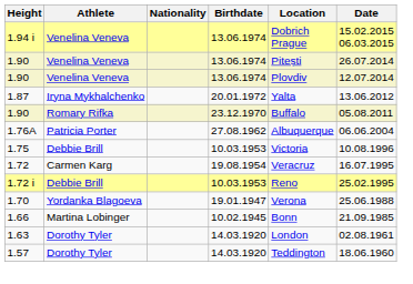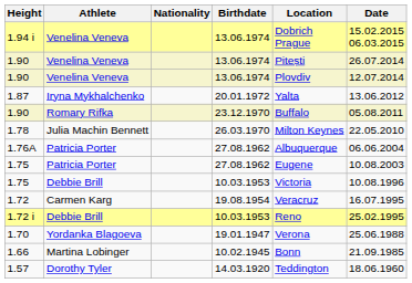 <table class="wikitable">
 <tr>
 <th>Height</th>
 <th>Athlete</th>
 <th>Nationality</th>
 <th>Birthdate</th>
 <th>Location</th>
 <th>Date</th>
 </tr>
 <tr style="background:#ff9;">
 <td>1.94 i</td>
 <td><a href='#'>Venelina Veneva</a></td>
 <td></td>
 <td>13.06.1974</td>
 <td><a href='#'>Dobrich</a><br><a href='#'>Prague</a></td>
 <td>15.02.2015<br>06.03.2015</td>
 </tr>
 <tr bgcolor=#f6F5CE>
 <td>1.90</td>
 <td><a href='#'>Venelina Veneva</a></td>
 <td></td>
 <td>13.06.1974</td>
 <td><a href='#'>Pitești</a></td>
 <td>26.07.2014</td>
 </tr>
 <tr bgcolor=#f6F5CE>
 <td>1.90</td>
 <td><a href='#'>Venelina Veneva</a></td>
 <td></td>
 <td>13.06.1974</td>
 <td><a href='#'>Plovdiv</a></td>
 <td>12.07.2014</td>
 </tr>
 <tr>
 <td>1.87</td>
 <td><a href='#'>Iryna Mykhalchenko</a></td>
 <td></td>
 <td>20.01.1972</td>
 <td><a href='#'>Yalta</a></td>
 <td>13.06.2012</td>
 </tr>
 <tr bgcolor=#f6F5CE>
 <td>1.90</td>
 <td><a href='#'>Romary Rifka</a></td>
 <td></td>
 <td>23.12.1970</td>
 <td><a href='#'>Buffalo</a></td>
 <td>05.08.2011</td>
 </tr>
 <tr>
+<td>1.78</td>
+<td>Julia Machin Bennett</td>
+<td></td>
+<td>26.03.1970</td>
+<td><a href='#'>Milton Keynes</a></td>
+<td>22.05.2010</td>
+</tr>
+<tr>
 <td>1.76A</td>
 <td><a href='#'>Patricia Porter</a></td>
 <td></td>
 <td>27.08.1962</td>
 <td><a href='#'>Albuquerque</a></td>
 <td>06.06.2004</td>
+</tr>
+<tr>
+<td>1.75</td>
+<td><a href='#'>Patricia Porter</a></td>
+<td></td>
+<td>27.08.1962</td>
+<td><a href='#'>Eugene</a></td>
+<td>10.08.2003</td>
 </tr>
 <tr>
 <td>1.75</td>
 <td><a href='#'>Debbie Brill</a></td>
 <td></td>
 <td>10.03.1953</td>
 <td><a href='#'>Victoria</a></td>
 <td>10.08.1996</td>
 </tr>
 <tr>
 <td>1.72</td>
 <td>Carmen Karg</td>
 <td></td>
 <td>19.08.1954</td>
 <td><a href='#'>Veracruz</a></td>
 <td>16.07.1995</td>
 </tr>
 <tr style="background:#ff9;">
 <td>1.72 i</td>
 <td><a href='#'>Debbie Brill</a></td>
 <td></td>
 <td>10.03.1953</td>
 <td><a href='#'>Reno</a></td>
 <td>25.02.1995</td>
 </tr>
 <tr>
 <td>1.70</td>
 <td><a href='#'>Yordanka Blagoeva</a></td>
 <td></td>
 <td>19.01.1947</td>
 <td><a href='#'>Verona</a></td>
 <td>25.06.1988</td>
 </tr>
 <tr>
 <td>1.66</td>
 <td>Martina Lobinger</td>
 <td></td>
 <td>10.02.1945</td>
 <td><a href='#'>Bonn</a></td>
 <td>21.09.1985</td>
 </tr>
 <tr>
-<td>1.63</td>
-<td><a href='#'>Dorothy Tyler</a></td>
-<td></td>
-<td>14.03.1920</td>
-<td><a href='#'>London</a></td>
-<td>02.08.1961</td>
-</tr>
-<tr>
 <td>1.57</td>
 <td><a href='#'>Dorothy Tyler</a></td>
 <td></td>
 <td>14.03.1920</td>
 <td><a href='#'>Teddington</a></td>
 <td>18.06.1960</td>
 </tr>
 </table>
